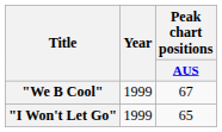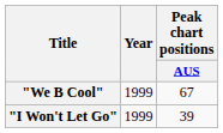 <table class="wikitable plainrowheaders" style="text-align:center">
 <tr>
 <th rowspan="2">Title</th>
 <th rowspan="2">Year</th>
 <th colspan="1">Peak chart positions</th>
 </tr>
 <tr>
 <th scope="col" style="width:3em; font-size:90%"><a href='#'>AUS</a><br></th>
 </tr>
 <tr>
 <th scope="row">"We B Cool"</th>
 <td>1999</td>
 <td>67</td>
 </tr>
 <tr>
 <th scope="row">"I Won't Let Go"</th>
 <td>1999</td>
-<td>65</td>
+<td>39</td>
 </tr>
 </table>
